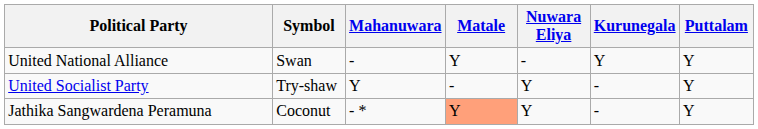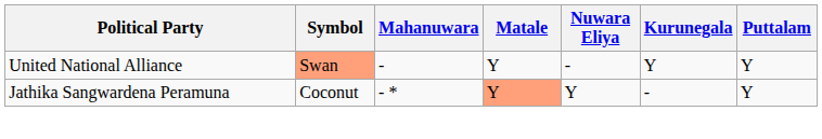 <table class="wikitable" style="width:750px; margin: 1em auto 1em auto">
 <tr>
 <th width="40%">Political Party</th>
 <th width="10%">Symbol</th>
 <th width="10%"><a href='#'>Mahanuwara</a></th>
 <th width="10%"><a href='#'>Matale</a></th>
 <th width="10%"><a href='#'>Nuwara Eliya</a></th>
 <th width="10%"><a href='#'>Kurunegala</a></th>
 <th width="10%"><a href='#'>Puttalam</a></th>
 </tr>
 <tr>
 <td>United National Alliance</td>
-<td>Swan</td>
+<td style="background: lightsalmon;">Swan</td>
 <td>-</td>
 <td>Y</td>
 <td>-</td>
 <td>Y</td>
-<td>Y</td>
-</tr>
-<tr>
-<td><a href='#'>United Socialist Party</a></td>
-<td>Try-shaw</td>
-<td>Y</td>
-<td>-</td>
-<td>Y</td>
-<td>-</td>
 <td>Y</td>
 </tr>
 <tr>
 <td>Jathika Sangwardena Peramuna</td>
 <td>Coconut</td>
 <td>- *</td>
 <td style="background: lightsalmon;">Y</td>
 <td>Y</td>
 <td>-</td>
 <td>Y</td>
 </tr>
 <tr>
 </tr>
 </table>
